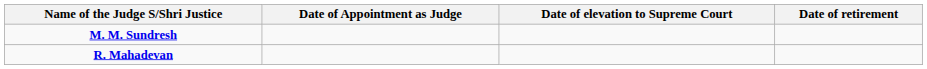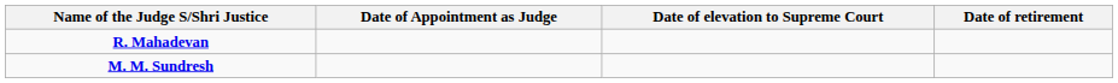 <table class="wikitable sortable static-row-numbers static-row-header" style="text-align:center" width="92%">
 <tr>
 <th>Name of the Judge S/Shri Justice</th>
 <th>Date of Appointment as Judge</th>
 <th>Date of elevation to Supreme Court</th>
 <th>Date of retirement</th>
 </tr>
 <tr>
+<td><strong><a href='#'>R. Mahadevan</a></strong></td>
+<td></td>
+<td></td>
+<td></td>
+</tr>
+<tr>
 <td><strong><a href='#'>M. M. Sundresh</a></strong></td>
 <td></td>
 <td></td>
 <td></td>
 </tr>
-<tr>
-<td><strong><a href='#'>R. Mahadevan</a></strong></td>
-<td></td>
-<td></td>
-<td></td>
-</tr>
 </table>
